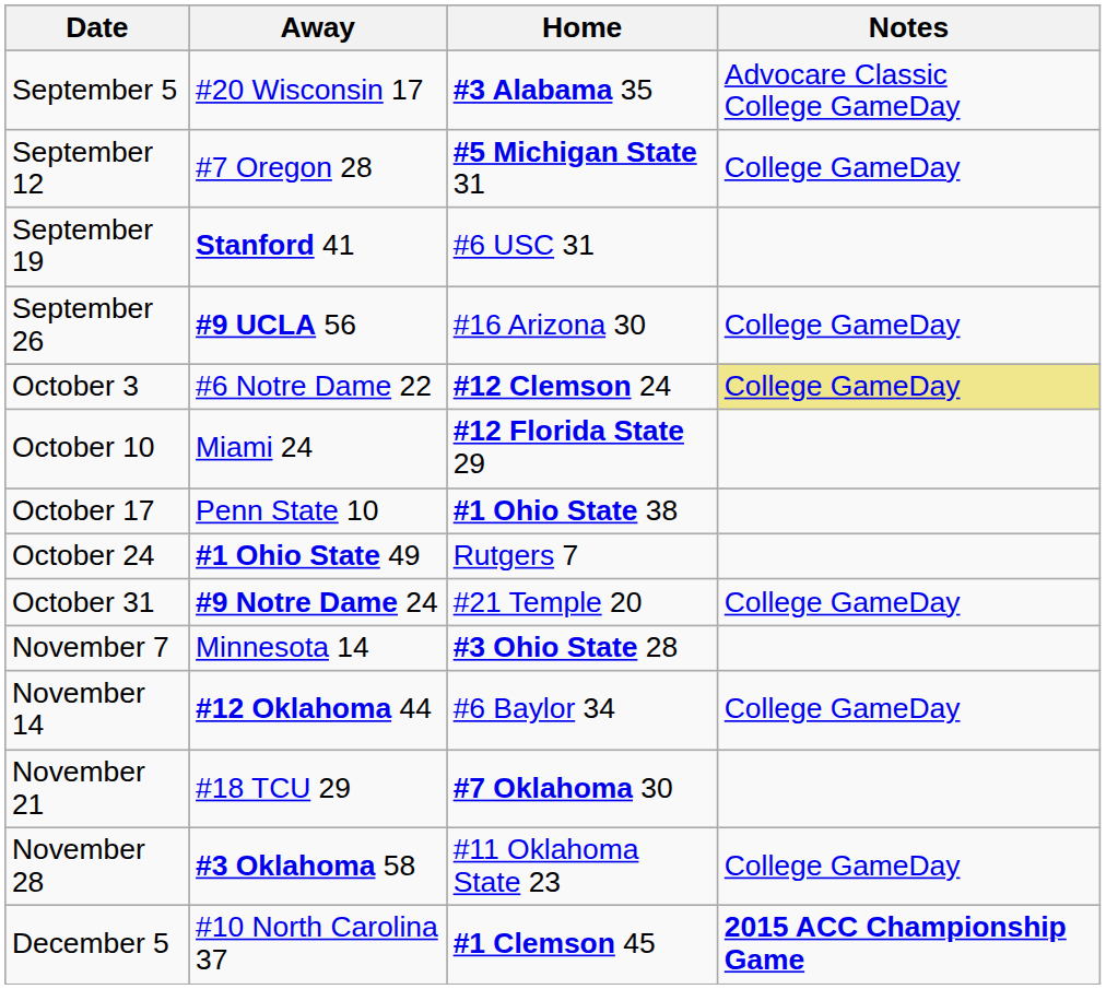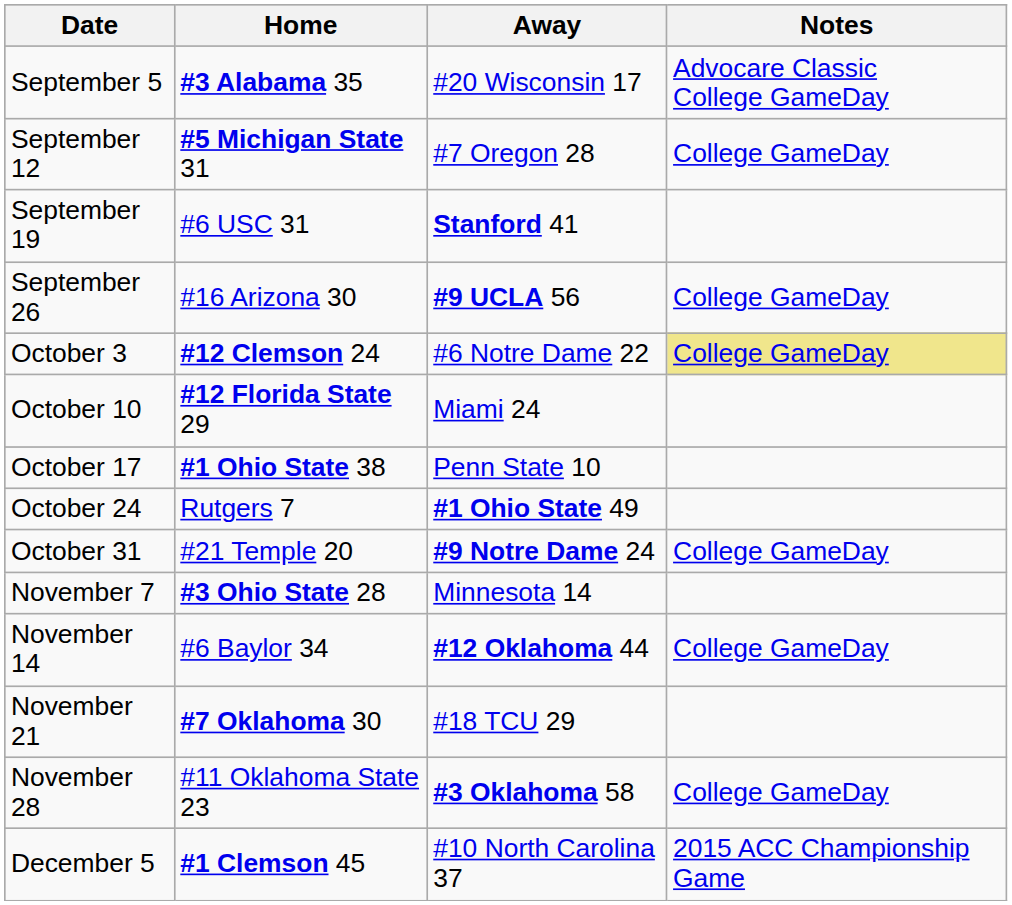 <table class="wikitable sortable">
 <tr>
 <th>Date</th>
+<th>Home</th>
 <th>Away</th>
-<th>Home</th>
 <th>Notes</th>
 </tr>
 <tr>
 <td>September 5</td>
+<td><strong><a href='#'>#3 Alabama</a></strong> 35</td>
 <td><a href='#'>#20 Wisconsin</a> 17</td>
-<td><strong><a href='#'>#3 Alabama</a></strong> 35</td>
 <td><a href='#'>Advocare Classic</a><br><a href='#'>College GameDay</a></td>
 </tr>
 <tr>
 <td>September 12</td>
+<td><strong><a href='#'>#5 Michigan State</a></strong> 31</td>
 <td><a href='#'>#7 Oregon</a> 28</td>
-<td><strong><a href='#'>#5 Michigan State</a></strong> 31</td>
 <td><a href='#'>College GameDay</a></td>
 </tr>
 <tr>
 <td>September 19</td>
+<td><a href='#'>#6 USC</a> 31</td>
 <td><strong><a href='#'>Stanford</a></strong> 41</td>
-<td><a href='#'>#6 USC</a> 31</td>
 <td></td>
 </tr>
 <tr>
 <td>September 26</td>
+<td><a href='#'>#16 Arizona</a> 30</td>
 <td><strong><a href='#'>#9 UCLA</a></strong> 56</td>
-<td><a href='#'>#16 Arizona</a> 30</td>
 <td><a href='#'>College GameDay</a></td>
 </tr>
 <tr>
 <td>October 3</td>
+<td><strong><a href='#'>#12 Clemson</a></strong> 24</td>
 <td><a href='#'>#6 Notre Dame</a> 22</td>
-<td><strong><a href='#'>#12 Clemson</a></strong> 24</td>
 <td style="background: khaki;"><a href='#'>College GameDay</a></td>
 </tr>
 <tr>
 <td>October 10</td>
+<td><strong><a href='#'>#12 Florida State</a></strong> 29</td>
 <td><a href='#'>Miami</a> 24</td>
-<td><strong><a href='#'>#12 Florida State</a></strong> 29</td>
 <td></td>
 </tr>
 <tr>
 <td>October 17</td>
+<td><strong><a href='#'>#1 Ohio State</a></strong> 38</td>
 <td><a href='#'>Penn State</a> 10</td>
-<td><strong><a href='#'>#1 Ohio State</a></strong> 38</td>
 <td></td>
 </tr>
 <tr>
 <td>October 24</td>
+<td><a href='#'>Rutgers</a> 7</td>
 <td><strong><a href='#'>#1 Ohio State</a></strong> 49</td>
-<td><a href='#'>Rutgers</a> 7</td>
 <td></td>
 </tr>
 <tr>
 <td>October 31</td>
+<td><a href='#'>#21 Temple</a> 20</td>
 <td><strong><a href='#'>#9 Notre Dame</a></strong> 24</td>
-<td><a href='#'>#21 Temple</a> 20</td>
 <td><a href='#'>College GameDay</a></td>
 </tr>
 <tr>
 <td>November 7</td>
+<td><strong><a href='#'>#3 Ohio State</a></strong> 28</td>
 <td><a href='#'>Minnesota</a> 14</td>
-<td><strong><a href='#'>#3 Ohio State</a></strong> 28</td>
 <td></td>
 </tr>
 <tr>
 <td>November 14</td>
+<td><a href='#'>#6 Baylor</a> 34</td>
 <td><strong><a href='#'>#12 Oklahoma</a></strong> 44</td>
-<td><a href='#'>#6 Baylor</a> 34</td>
 <td><a href='#'>College GameDay</a></td>
 </tr>
 <tr>
 <td>November 21</td>
+<td><strong><a href='#'>#7 Oklahoma</a></strong> 30</td>
 <td><a href='#'>#18 TCU</a> 29</td>
-<td><strong><a href='#'>#7 Oklahoma</a></strong> 30</td>
 <td></td>
 </tr>
 <tr>
 <td>November 28</td>
+<td><a href='#'>#11 Oklahoma State</a> 23</td>
 <td><strong><a href='#'>#3 Oklahoma</a></strong> 58</td>
-<td><a href='#'>#11 Oklahoma State</a> 23</td>
 <td><a href='#'>College GameDay</a></td>
 </tr>
 <tr>
 <td>December 5</td>
+<td><strong><a href='#'>#1 Clemson</a></strong> 45</td>
 <td><a href='#'>#10 North Carolina</a> 37</td>
-<td><strong><a href='#'>#1 Clemson</a></strong> 45</td>
-<td><strong><a href='#'>2015 ACC Championship Game</a></strong></td>
+<td><a href='#'>2015 ACC Championship Game</a></td>
 </tr>
 </table>
